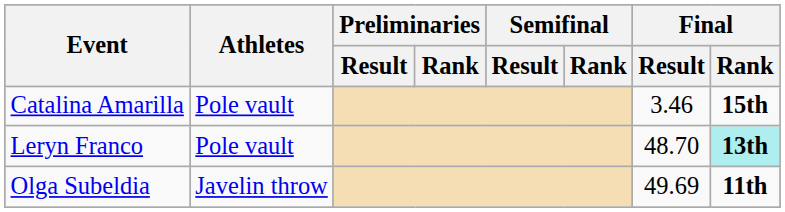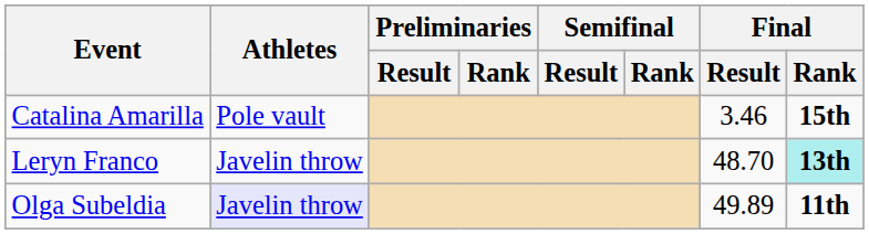 <table class="wikitable" border="1" style="font-size:90%">
 <tr>
 <th rowspan=2>Event</th>
 <th rowspan=2>Athletes</th>
 <th colspan=2>Preliminaries</th>
 <th colspan=2>Semifinal</th>
 <th colspan=2>Final</th>
 </tr>
 <tr>
 <th>Result</th>
 <th>Rank</th>
 <th>Result</th>
 <th>Rank</th>
 <th>Result</th>
 <th>Rank</th>
 </tr>
 <tr>
 <td><a href='#'>Catalina Amarilla</a></td>
 <td><a href='#'>Pole vault</a></td>
 <td align=center colspan=4 bgcolor=wheat></td>
 <td align=center>3.46</td>
 <td align=center><strong>15th</strong></td>
 </tr>
 <tr>
 <td><a href='#'>Leryn Franco</a></td>
-<td><a href='#'>Pole vault</a></td>
+<td><a href='#'>Javelin throw</a></td>
 <td align=center colspan=4 bgcolor=wheat></td>
 <td align=center>48.70</td>
 <td align=center style="background: paleturquoise;"><strong>13th</strong></td>
 </tr>
 <tr>
 <td><a href='#'>Olga Subeldia</a></td>
-<td><a href='#'>Javelin throw</a></td>
+<td style="background: lavender;"><a href='#'>Javelin throw</a></td>
 <td align=center colspan=4 bgcolor=wheat></td>
-<td align=center>49.69</td>
+<td align=center>49.89</td>
 <td align=center><strong>11th</strong></td>
 </tr>
 </table>
